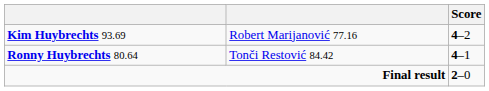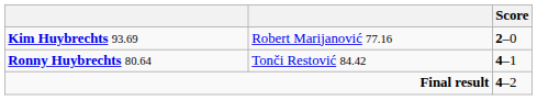 <table class="wikitable">
 <tr>
 <th width=270><strong></strong></th>
 <th width=270></th>
 <th>Score</th>
 </tr>
 <tr>
 <td><strong><a href='#'>Kim Huybrechts</a></strong> <small><span>93.69</span></small></td>
 <td><a href='#'>Robert Marijanović</a> <small><span>77.16</span></small></td>
-<td><strong>4</strong>–2</td>
+<td><strong>2</strong>–0</td>
 </tr>
 <tr>
 <td><strong><a href='#'>Ronny Huybrechts</a></strong> <small><span>80.64</span></small></td>
 <td><a href='#'>Tonči Restović</a> <small><span>84.42</span></small></td>
 <td><strong>4</strong>–1</td>
 </tr>
 <tr>
 <td colspan="2" align="right"><strong>Final result</strong></td>
-<td><strong>2</strong>–0</td>
+<td><strong>4</strong>–2</td>
 </tr>
 </table>
